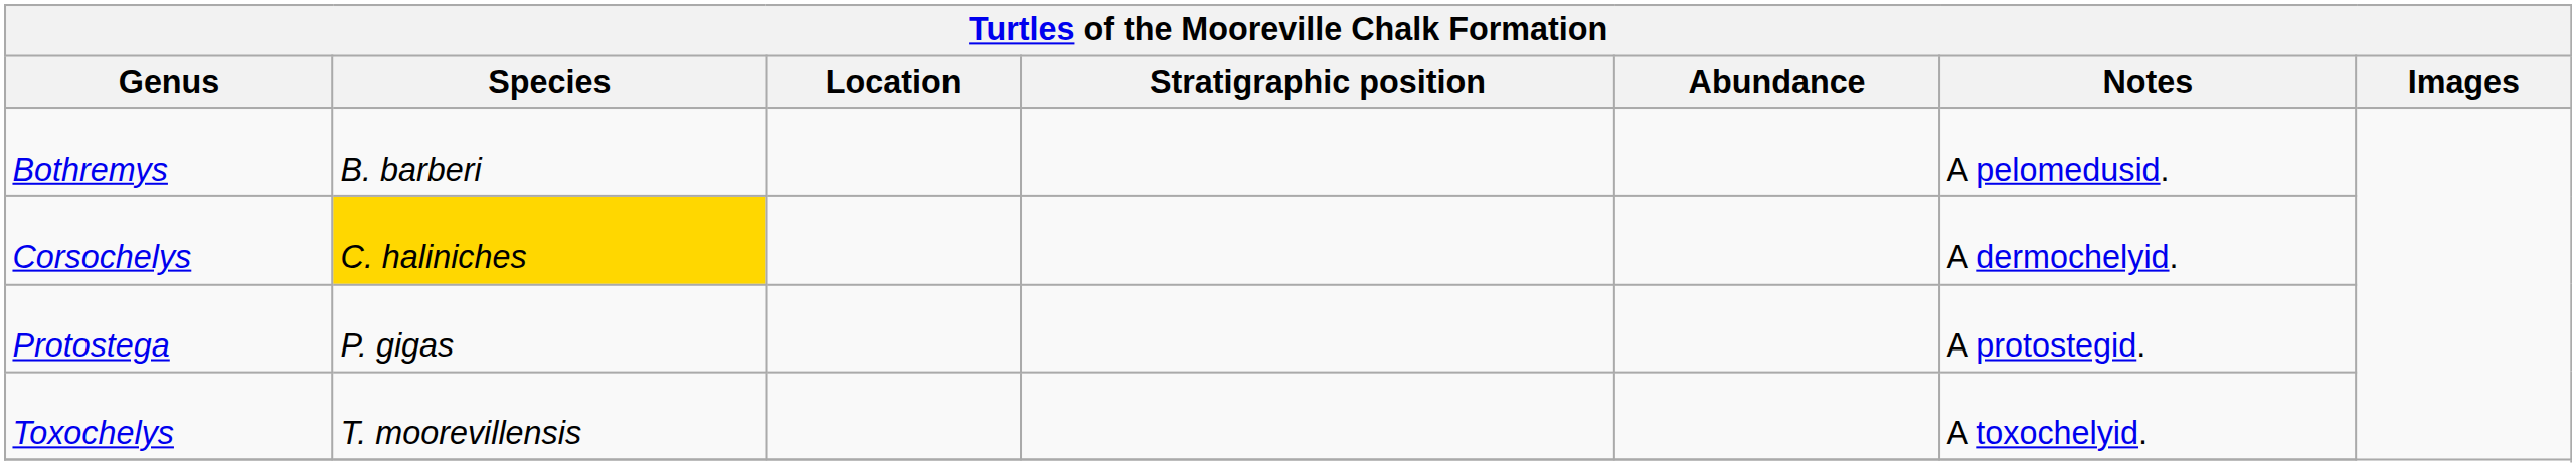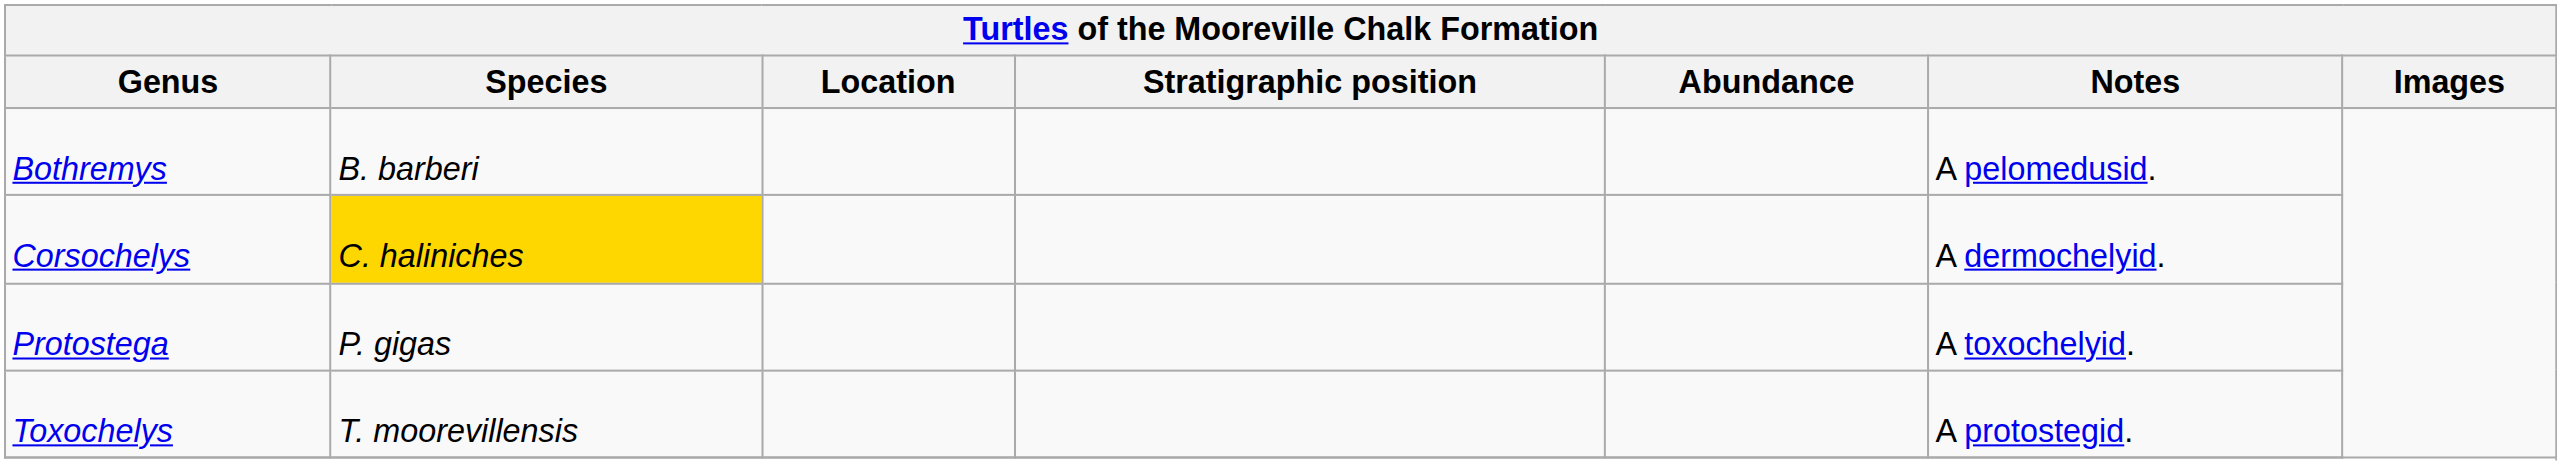 <table class="wikitable" align="center" width="100%">
 <tr>
 <th colspan="7" align="center"><strong><a href='#'>Turtles</a> of the Mooreville Chalk Formation</strong></th>
 </tr>
 <tr>
 <th>Genus</th>
 <th>Species</th>
 <th>Location</th>
 <th>Stratigraphic position</th>
 <th>Abundance</th>
 <th>Notes</th>
 <th>Images</th>
 </tr>
 <tr>
 <td><br><em><a href='#'>Bothremys</a></em></td>
 <td><br><em>B. barberi</em></td>
 <td></td>
 <td></td>
 <td></td>
 <td><br>A <a href='#'>pelomedusid</a>.</td>
 <td rowspan="99"><br></td>
 </tr>
 <tr>
 <td><br><em><a href='#'>Corsochelys</a></em></td>
 <td style="background: gold;"><br><em>C. haliniches</em></td>
 <td></td>
 <td></td>
 <td></td>
 <td><br>A <a href='#'>dermochelyid</a>.</td>
 </tr>
 <tr>
 <td><br><em><a href='#'>Protostega</a></em></td>
 <td><br><em>P. gigas</em></td>
 <td></td>
 <td></td>
 <td></td>
-<td><br>A <a href='#'>protostegid</a>.</td>
+<td><br>A <a href='#'>toxochelyid</a>.</td>
 </tr>
 <tr>
 <td><br><em><a href='#'>Toxochelys</a></em></td>
 <td><br><em>T. moorevillensis</em></td>
 <td></td>
 <td></td>
 <td></td>
-<td><br>A <a href='#'>toxochelyid</a>.</td>
+<td><br>A <a href='#'>protostegid</a>.</td>
 </tr>
 <tr>
 </tr>
 </table>
